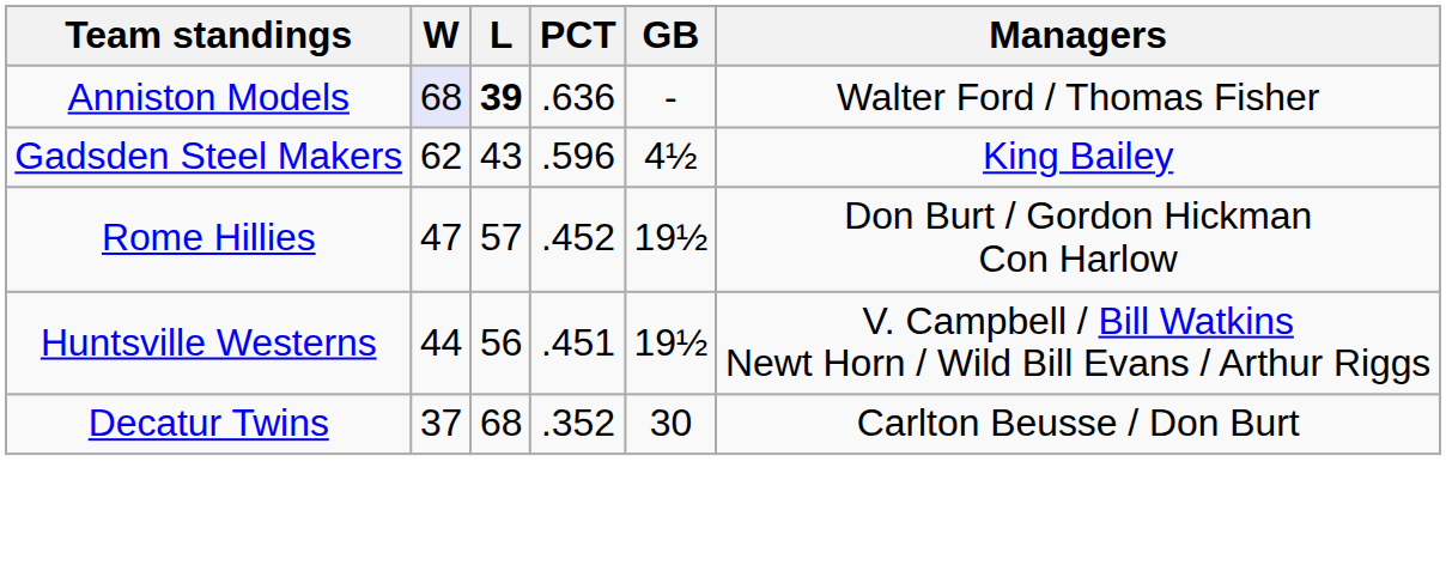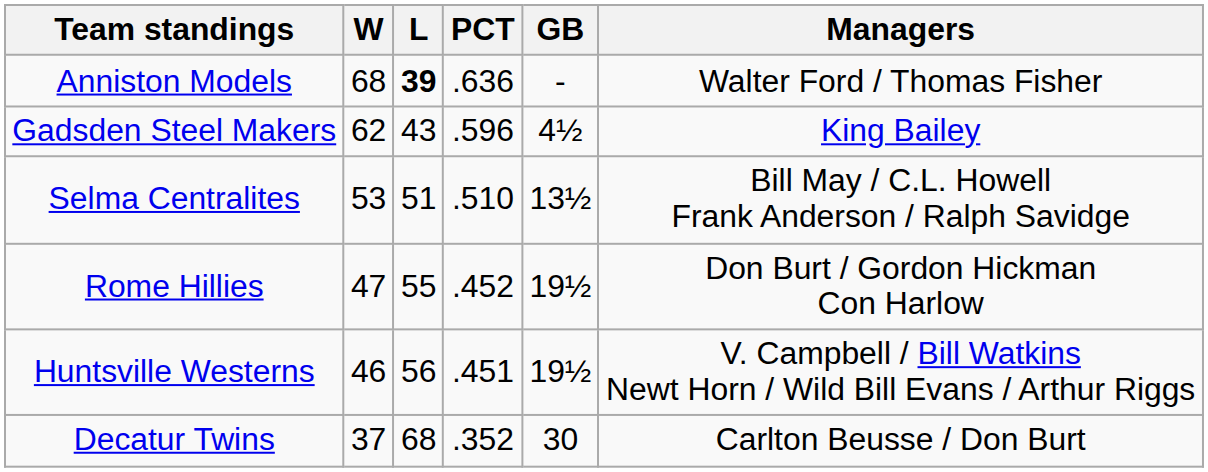 <table class="wikitable">
 <tr>
 <th>Team standings</th>
 <th>W</th>
 <th>L</th>
 <th>PCT</th>
 <th>GB</th>
 <th>Managers</th>
 </tr>
 <tr align=center>
 <td><a href='#'>Anniston Models</a></td>
-<td style="background: lavender;">68</td>
+<td>68</td>
 <td><strong>39</strong></td>
 <td>.636</td>
 <td>-</td>
 <td>Walter Ford / Thomas Fisher</td>
 </tr>
 <tr align=center>
 <td><a href='#'>Gadsden Steel Makers</a></td>
 <td>62</td>
 <td>43</td>
 <td>.596</td>
 <td>4½</td>
 <td><a href='#'>King Bailey</a></td>
 </tr>
 <tr align=center>
+<td><a href='#'>Selma Centralites</a></td>
+<td>53</td>
+<td>51</td>
+<td>.510</td>
+<td>13½</td>
+<td>Bill May / C.L. Howell <br> Frank Anderson / Ralph Savidge</td>
+</tr>
+<tr align=center>
 <td><a href='#'>Rome Hillies</a></td>
 <td>47</td>
-<td>57</td>
+<td>55</td>
 <td>.452</td>
 <td>19½</td>
 <td>Don Burt / Gordon Hickman <br>Con Harlow</td>
 </tr>
 <tr align=center>
 <td><a href='#'>Huntsville Westerns</a></td>
-<td>44</td>
+<td>46</td>
 <td>56</td>
 <td>.451</td>
 <td>19½</td>
 <td>V. Campbell / <a href='#'>Bill Watkins</a> <br> Newt Horn / Wild Bill Evans / Arthur Riggs</td>
 </tr>
 <tr align=center>
 <td><a href='#'>Decatur Twins</a></td>
 <td>37</td>
 <td>68</td>
 <td>.352</td>
 <td>30</td>
 <td>Carlton Beusse / Don Burt</td>
 </tr>
 </table>
